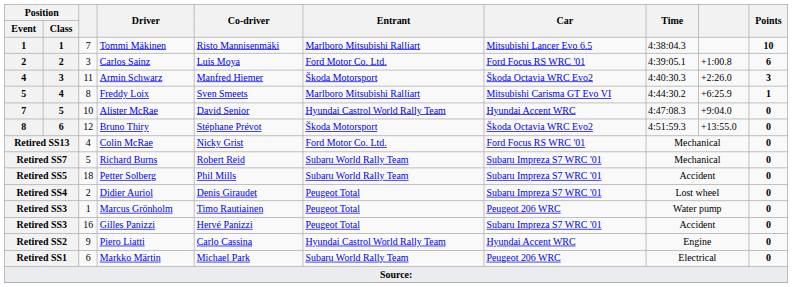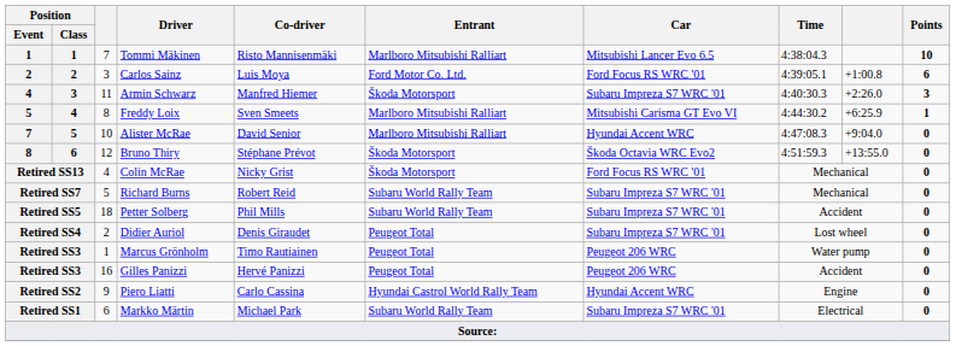 <table class="wikitable" width=85% style="font-size: 85%;">
 <tr>
 <th colspan="2">Position</th>
 <th rowspan="2"></th>
 <th rowspan="2">Driver</th>
 <th rowspan="2">Co-driver</th>
 <th rowspan="2">Entrant</th>
 <th rowspan="2">Car</th>
 <th rowspan="2">Time</th>
 <th rowspan="2"></th>
 <th rowspan="2">Points</th>
 </tr>
 <tr>
 <th>Event</th>
 <th>Class</th>
 </tr>
 <tr>
 <th>1</th>
 <th>1</th>
 <td align="center">7</td>
 <td> <a href='#'>Tommi Mäkinen</a></td>
 <td> <a href='#'>Risto Mannisenmäki</a></td>
 <td> <a href='#'>Marlboro Mitsubishi Ralliart</a></td>
 <td><a href='#'>Mitsubishi Lancer Evo 6.5</a></td>
 <td>4:38:04.3</td>
 <td></td>
 <td align="center"><strong>10</strong></td>
 </tr>
 <tr>
 <th>2</th>
 <th>2</th>
 <td align="center">3</td>
 <td> <a href='#'>Carlos Sainz</a></td>
 <td> <a href='#'>Luis Moya</a></td>
 <td> <a href='#'>Ford Motor Co. Ltd.</a></td>
 <td><a href='#'>Ford Focus RS WRC '01</a></td>
 <td>4:39:05.1</td>
 <td>+1:00.8</td>
 <td align="center"><strong>6</strong></td>
 </tr>
 <tr>
 <th>4</th>
 <th>3</th>
 <td align="center">11</td>
 <td> <a href='#'>Armin Schwarz</a></td>
 <td> <a href='#'>Manfred Hiemer</a></td>
 <td> <a href='#'>Škoda Motorsport</a></td>
-<td><a href='#'>Škoda Octavia WRC Evo2</a></td>
+<td><a href='#'>Subaru Impreza S7 WRC '01</a></td>
 <td>4:40:30.3</td>
 <td>+2:26.0</td>
 <td align="center"><strong>3</strong></td>
 </tr>
 <tr>
 <th>5</th>
 <th>4</th>
 <td align="center">8</td>
 <td> <a href='#'>Freddy Loix</a></td>
 <td> <a href='#'>Sven Smeets</a></td>
 <td> <a href='#'>Marlboro Mitsubishi Ralliart</a></td>
 <td><a href='#'>Mitsubishi Carisma GT Evo VI</a></td>
 <td>4:44:30.2</td>
 <td>+6:25.9</td>
 <td align="center"><strong>1</strong></td>
 </tr>
 <tr>
 <th>7</th>
 <th>5</th>
 <td align="center">10</td>
 <td> <a href='#'>Alister McRae</a></td>
 <td> <a href='#'>David Senior</a></td>
-<td> <a href='#'>Hyundai Castrol World Rally Team</a></td>
+<td> <a href='#'>Marlboro Mitsubishi Ralliart</a></td>
 <td><a href='#'>Hyundai Accent WRC</a></td>
 <td>4:47:08.3</td>
 <td>+9:04.0</td>
 <td align="center"><strong>0</strong></td>
 </tr>
 <tr>
 <th>8</th>
 <th>6</th>
 <td align="center">12</td>
 <td> <a href='#'>Bruno Thiry</a></td>
 <td> <a href='#'>Stéphane Prévot</a></td>
 <td> <a href='#'>Škoda Motorsport</a></td>
 <td><a href='#'>Škoda Octavia WRC Evo2</a></td>
 <td>4:51:59.3</td>
 <td>+13:55.0</td>
 <td align="center"><strong>0</strong></td>
 </tr>
 <tr>
 <th colspan="2">Retired SS13</th>
 <td align="center">4</td>
 <td> <a href='#'>Colin McRae</a></td>
 <td> <a href='#'>Nicky Grist</a></td>
-<td> <a href='#'>Ford Motor Co. Ltd.</a></td>
+<td> <a href='#'>Škoda Motorsport</a></td>
 <td><a href='#'>Ford Focus RS WRC '01</a></td>
 <td align="center" colspan="2">Mechanical</td>
 <td align="center"><strong>0</strong></td>
 </tr>
 <tr>
 <th colspan="2">Retired SS7</th>
 <td align="center">5</td>
 <td> <a href='#'>Richard Burns</a></td>
 <td> <a href='#'>Robert Reid</a></td>
 <td> <a href='#'>Subaru World Rally Team</a></td>
 <td><a href='#'>Subaru Impreza S7 WRC '01</a></td>
 <td align="center" colspan="2">Mechanical</td>
 <td align="center"><strong>0</strong></td>
 </tr>
 <tr>
 <th colspan="2">Retired SS5</th>
 <td align="center">18</td>
 <td> <a href='#'>Petter Solberg</a></td>
 <td> <a href='#'>Phil Mills</a></td>
 <td> <a href='#'>Subaru World Rally Team</a></td>
 <td><a href='#'>Subaru Impreza S7 WRC '01</a></td>
 <td align="center" colspan="2">Accident</td>
 <td align="center"><strong>0</strong></td>
 </tr>
 <tr>
 <th colspan="2">Retired SS4</th>
 <td align="center">2</td>
 <td> <a href='#'>Didier Auriol</a></td>
 <td> <a href='#'>Denis Giraudet</a></td>
 <td> <a href='#'>Peugeot Total</a></td>
 <td><a href='#'>Subaru Impreza S7 WRC '01</a></td>
 <td align="center" colspan="2">Lost wheel</td>
 <td align="center"><strong>0</strong></td>
 </tr>
 <tr>
 <th colspan="2">Retired SS3</th>
 <td align="center">1</td>
 <td> <a href='#'>Marcus Grönholm</a></td>
 <td> <a href='#'>Timo Rautiainen</a></td>
 <td> <a href='#'>Peugeot Total</a></td>
 <td><a href='#'>Peugeot 206 WRC</a></td>
 <td align="center" colspan="2">Water pump</td>
 <td align="center"><strong>0</strong></td>
 </tr>
 <tr>
 <th colspan="2">Retired SS3</th>
 <td align="center">16</td>
 <td> <a href='#'>Gilles Panizzi</a></td>
 <td> <a href='#'>Hervé Panizzi</a></td>
 <td> <a href='#'>Peugeot Total</a></td>
-<td><a href='#'>Subaru Impreza S7 WRC '01</a></td>
+<td><a href='#'>Peugeot 206 WRC</a></td>
 <td align="center" colspan="2">Accident</td>
 <td align="center"><strong>0</strong></td>
 </tr>
 <tr>
 <th colspan="2">Retired SS2</th>
 <td align="center">9</td>
 <td> <a href='#'>Piero Liatti</a></td>
 <td> <a href='#'>Carlo Cassina</a></td>
 <td> <a href='#'>Hyundai Castrol World Rally Team</a></td>
 <td><a href='#'>Hyundai Accent WRC</a></td>
 <td align="center" colspan="2">Engine</td>
 <td align="center"><strong>0</strong></td>
 </tr>
 <tr>
 <th colspan="2">Retired SS1</th>
 <td align="center">6</td>
 <td> <a href='#'>Markko Märtin</a></td>
 <td> <a href='#'>Michael Park</a></td>
 <td> <a href='#'>Subaru World Rally Team</a></td>
-<td><a href='#'>Peugeot 206 WRC</a></td>
+<td><a href='#'>Subaru Impreza S7 WRC '01</a></td>
 <td align="center" colspan="2">Electrical</td>
 <td align="center"><strong>0</strong></td>
 </tr>
 <tr>
 <td style="background-color:#EAECF0; text-align:center" colspan="10"><strong>Source:</strong></td>
 </tr>
 <tr>
 </tr>
 </table>
